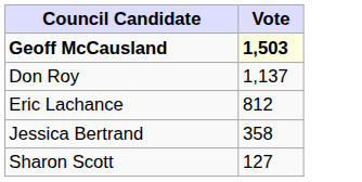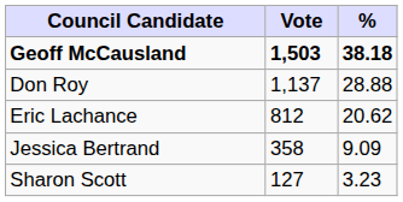 <table class="wikitable">
 <tr>
 <th style="background:#ddf; width:200px;">Council Candidate</th>
 <th style="background:#ddf; width:50px;">Vote</th>
+<th style="background:#ddf; width:30px;">%</th>
 </tr>
 <tr>
 <td><strong>Geoff McCausland</strong></td>
-<td style="background: lightyellow;"><strong>1,503</strong></td>
+<td><strong>1,503</strong></td>
+<td><strong>38.18</strong></td>
 </tr>
 <tr>
 <td>Don Roy</td>
 <td>1,137</td>
+<td>28.88</td>
 </tr>
 <tr>
 <td>Eric Lachance</td>
 <td>812</td>
+<td>20.62</td>
 </tr>
 <tr>
 <td>Jessica Bertrand</td>
 <td>358</td>
+<td>9.09</td>
 </tr>
 <tr>
 <td>Sharon Scott</td>
 <td>127</td>
+<td>3.23</td>
 </tr>
 </table>
